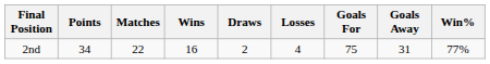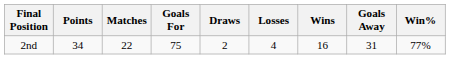 <table class="wikitable" style="font-size: 95%; text-align: center;">
 <tr>
 <th width=60>Final Position</th>
 <th width=60>Points</th>
 <th width=60>Matches</th>
-<th width=60>Wins</th>
+<th width=60>Goals For</th>
 <th width=60>Draws</th>
 <th width=60>Losses</th>
-<th width=60>Goals For</th>
+<th width=60>Wins</th>
 <th width=60>Goals Away</th>
 <th width=60>Win%</th>
 </tr>
 <tr>
 <td>2nd</td>
 <td>34</td>
 <td>22</td>
-<td>16</td>
+<td>75</td>
 <td>2</td>
 <td>4</td>
-<td>75</td>
+<td>16</td>
 <td>31</td>
 <td>77%</td>
 </tr>
 </table>
